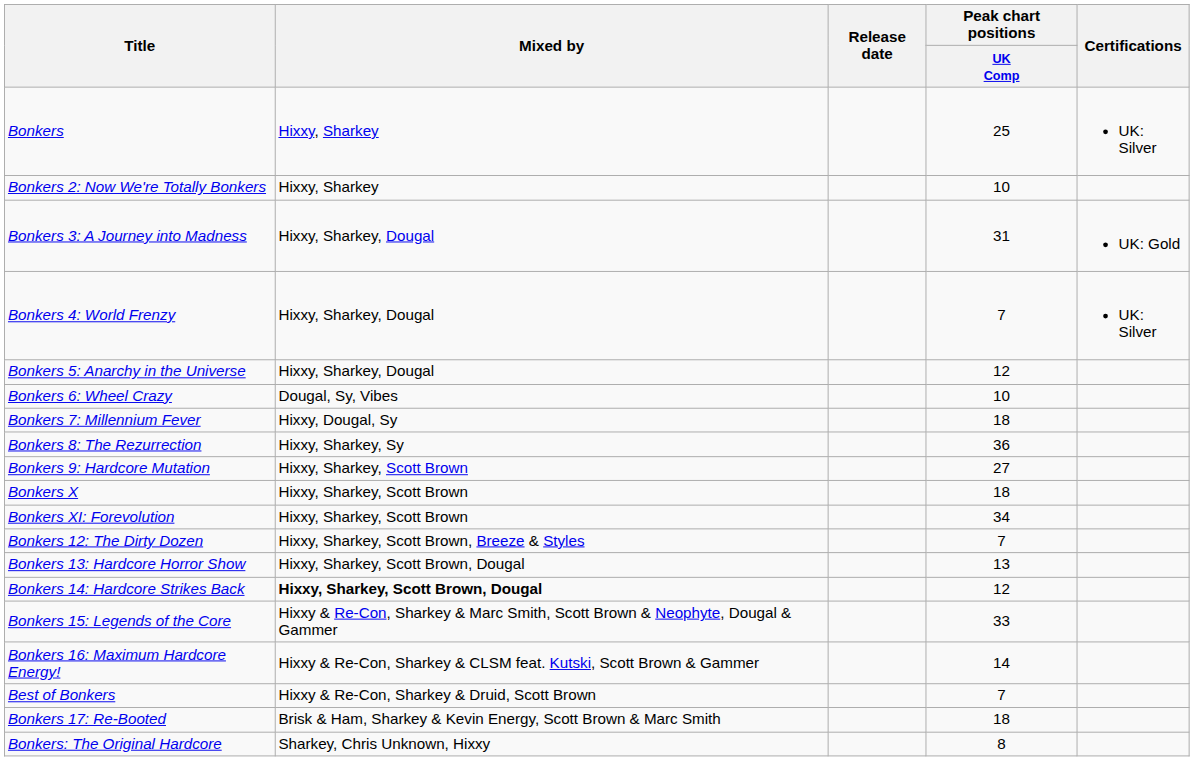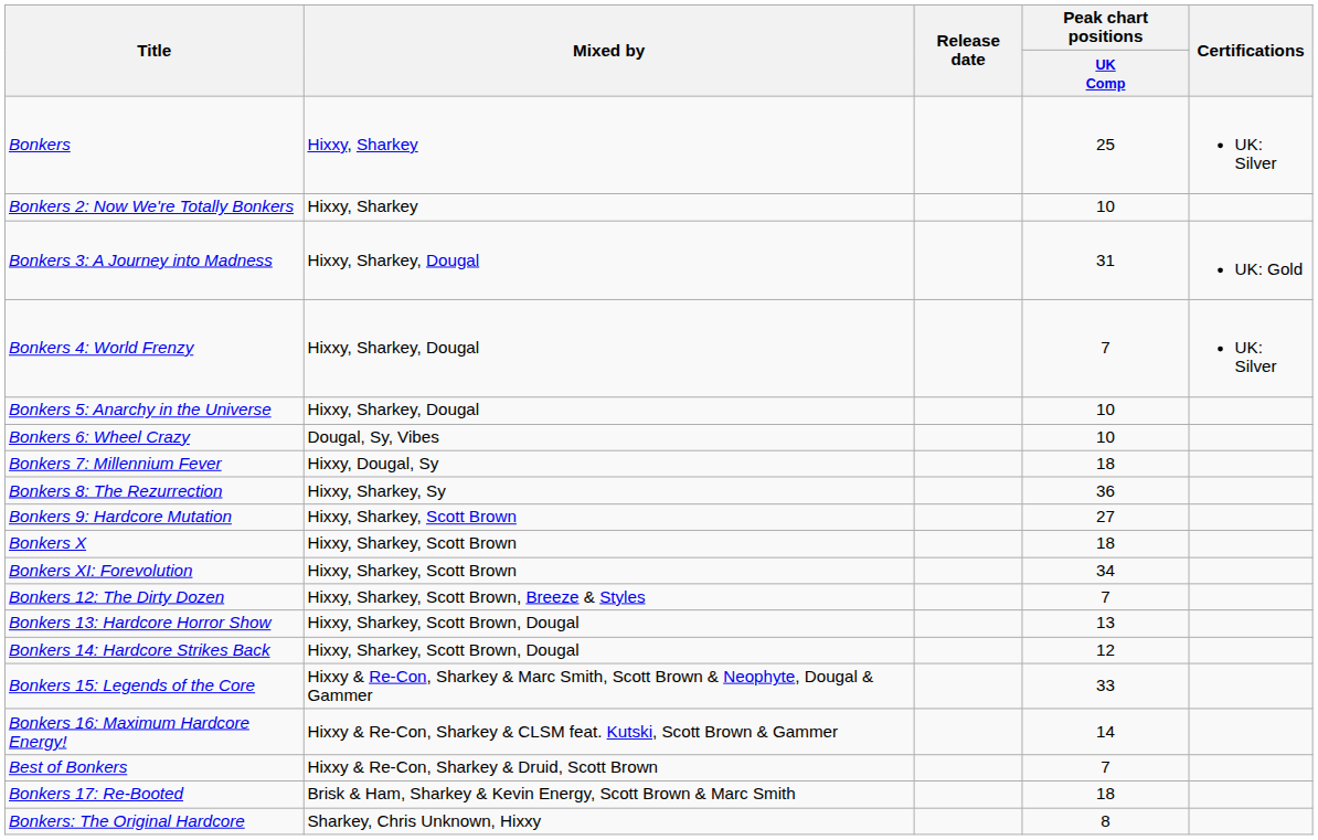 <table class="wikitable" style="text-align:center;">
 <tr>
 <th rowspan="2">Title</th>
 <th rowspan="2">Mixed by</th>
 <th rowspan="2">Release date</th>
 <th>Peak chart positions</th>
 <th rowspan="2">Certifications</th>
 </tr>
 <tr>
 <th><small><a href='#'>UK <br>Comp</a></small> <br></th>
 </tr>
 <tr>
 <td align="left"><em><a href='#'>Bonkers</a></em></td>
 <td align="left"><a href='#'>Hixxy</a>, <a href='#'>Sharkey</a></td>
 <td></td>
 <td>25</td>
 <td align="left"><br><ul><li>UK: Silver</li></ul></td>
 </tr>
 <tr>
 <td align="left"><em><a href='#'>Bonkers 2: Now We're Totally Bonkers</a></em></td>
 <td align="left">Hixxy, Sharkey</td>
 <td></td>
 <td>10</td>
 <td></td>
 </tr>
 <tr>
 <td align="left"><em><a href='#'>Bonkers 3: A Journey into Madness</a></em></td>
 <td align="left">Hixxy, Sharkey, <a href='#'>Dougal</a></td>
 <td></td>
 <td>31</td>
 <td align="left"><br><ul><li>UK: Gold</li></ul></td>
 </tr>
 <tr>
 <td align="left"><em><a href='#'>Bonkers 4: World Frenzy</a></em></td>
 <td align="left">Hixxy, Sharkey, Dougal</td>
 <td></td>
 <td>7</td>
 <td align="left"><br><ul><li>UK: Silver</li></ul></td>
 </tr>
 <tr>
 <td align="left"><em><a href='#'>Bonkers 5: Anarchy in the Universe</a></em></td>
 <td align="left">Hixxy, Sharkey, Dougal</td>
 <td></td>
-<td>12</td>
+<td>10</td>
 <td></td>
 </tr>
 <tr>
 <td align="left"><em><a href='#'>Bonkers 6: Wheel Crazy</a></em></td>
 <td align="left">Dougal, Sy, Vibes</td>
 <td></td>
 <td>10</td>
 <td></td>
 </tr>
 <tr>
 <td align="left"><em><a href='#'>Bonkers 7: Millennium Fever</a></em></td>
 <td align="left">Hixxy, Dougal, Sy</td>
 <td></td>
 <td>18</td>
 <td></td>
 </tr>
 <tr>
 <td align="left"><em><a href='#'>Bonkers 8: The Rezurrection</a></em></td>
 <td align="left">Hixxy, Sharkey, Sy</td>
 <td></td>
 <td>36</td>
 <td></td>
 </tr>
 <tr>
 <td align="left"><em><a href='#'>Bonkers 9: Hardcore Mutation</a></em></td>
 <td align="left">Hixxy, Sharkey, <a href='#'>Scott Brown</a></td>
 <td></td>
 <td>27</td>
 <td></td>
 </tr>
 <tr>
 <td align="left"><em><a href='#'>Bonkers X</a></em></td>
 <td align="left">Hixxy, Sharkey, Scott Brown</td>
 <td></td>
 <td>18</td>
 <td></td>
 </tr>
 <tr>
 <td align="left"><em><a href='#'>Bonkers XI: Forevolution</a></em></td>
 <td align="left">Hixxy, Sharkey, Scott Brown</td>
 <td></td>
 <td>34</td>
 <td></td>
 </tr>
 <tr>
 <td align="left"><em><a href='#'>Bonkers 12: The Dirty Dozen</a></em></td>
 <td align="left">Hixxy, Sharkey, Scott Brown, <a href='#'>Breeze</a> & <a href='#'>Styles</a></td>
 <td></td>
 <td>7</td>
 <td></td>
 </tr>
 <tr>
 <td align="left"><em><a href='#'>Bonkers 13: Hardcore Horror Show</a></em></td>
 <td align="left">Hixxy, Sharkey, Scott Brown, Dougal</td>
 <td></td>
 <td>13</td>
 <td></td>
 </tr>
 <tr>
 <td align="left"><em><a href='#'>Bonkers 14: Hardcore Strikes Back</a></em></td>
-<td align="left"><strong>Hixxy, Sharkey, Scott Brown, Dougal</strong></td>
+<td align="left">Hixxy, Sharkey, Scott Brown, Dougal</td>
 <td></td>
 <td>12</td>
 <td></td>
 </tr>
 <tr>
 <td align="left"><em><a href='#'>Bonkers 15: Legends of the Core</a></em></td>
 <td align="left">Hixxy & <a href='#'>Re-Con</a>, Sharkey & Marc Smith, Scott Brown & <a href='#'>Neophyte</a>, Dougal & Gammer</td>
 <td></td>
 <td>33</td>
 <td></td>
 </tr>
 <tr>
 <td align="left"><em><a href='#'>Bonkers 16: Maximum Hardcore Energy!</a></em></td>
 <td align="left">Hixxy & Re-Con, Sharkey & CLSM feat. <a href='#'>Kutski</a>, Scott Brown & Gammer</td>
 <td></td>
 <td>14</td>
 <td></td>
 </tr>
 <tr>
 <td align="left"><em><a href='#'>Best of Bonkers</a></em></td>
 <td align="left">Hixxy & Re-Con, Sharkey & Druid, Scott Brown</td>
 <td></td>
 <td>7</td>
 <td></td>
 </tr>
 <tr>
 <td align="left"><em><a href='#'>Bonkers 17: Re-Booted</a></em></td>
 <td align="left">Brisk & Ham, Sharkey & Kevin Energy, Scott Brown & Marc Smith</td>
 <td></td>
 <td>18</td>
 <td></td>
 </tr>
 <tr>
 <td align="left"><em><a href='#'>Bonkers: The Original Hardcore</a></em></td>
 <td align="left">Sharkey, Chris Unknown, Hixxy</td>
 <td></td>
 <td>8</td>
 <td></td>
 </tr>
 </table>
